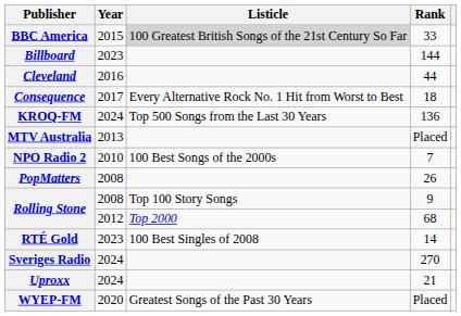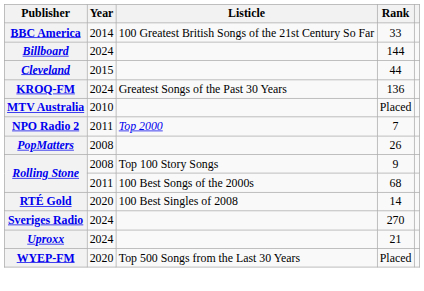 <table class="wikitable sortable plainrowheaders" style="text-align:center">
 <tr>
 <th scope="col">Publisher</th>
 <th scope="col">Year</th>
 <th scope="col">Listicle</th>
 <th scope="col">Rank</th>
 <th scope="col" class="unsortable"></th>
 </tr>
 <tr>
 <th scope="row"><a href='#'>BBC America</a></th>
-<td>2015</td>
-<td style="background: lightgrey; text-align:left;">100 Greatest British Songs of the 21st Century So Far</td>
+<td>2014</td>
+<td style="text-align:left;">100 Greatest British Songs of the 21st Century So Far</td>
 <td>33</td>
 <td></td>
 </tr>
 <tr>
 <th scope="row"><em><a href='#'>Billboard</a></em></th>
-<td>2023</td>
+<td>2024</td>
 <td style="text-align:left;"></td>
 <td>144</td>
 <td></td>
 </tr>
 <tr>
 <th scope="row"><em><a href='#'>Cleveland</a></em></th>
-<td>2016</td>
+<td>2015</td>
 <td style="text-align:left;"></td>
 <td>44</td>
 <td></td>
 </tr>
 <tr>
-<th scope="row"><em><a href='#'>Consequence</a></em></th>
-<td>2017</td>
-<td style="text-align: left;">Every Alternative Rock No. 1 Hit from Worst to Best</td>
-<td>18</td>
-<td></td>
-</tr>
-<tr>
 <th scope="row"><a href='#'>KROQ-FM</a></th>
 <td>2024</td>
-<td style="text-align:left;">Top 500 Songs from the Last 30 Years</td>
+<td style="text-align:left;">Greatest Songs of the Past 30 Years</td>
 <td>136</td>
 <td></td>
 </tr>
 <tr>
 <th scope="row"><a href='#'>MTV Australia</a></th>
-<td>2013</td>
+<td>2010</td>
 <td style="text-align:left;"></td>
 <td>Placed</td>
 <td></td>
 </tr>
 <tr>
 <th scope="row"><a href='#'>NPO Radio 2</a></th>
-<td>2010</td>
-<td style="text-align:left;">100 Best Songs of the 2000s</td>
+<td>2011</td>
+<td style="text-align:left;"><em><a href='#'>Top 2000</a></em></td>
 <td>7</td>
 <td></td>
 </tr>
 <tr>
 <th scope="row"><em><a href='#'>PopMatters</a></em></th>
 <td>2008</td>
 <td style="text-align:left;"></td>
 <td>26</td>
 <td></td>
 </tr>
 <tr>
 <th rowspan="2" scope="row"><em><a href='#'>Rolling Stone</a></em></th>
 <td>2008</td>
 <td style="text-align:left;">Top 100 Story Songs</td>
 <td>9</td>
 <td></td>
 </tr>
 <tr>
-<td>2012</td>
-<td style="text-align:left;"><em><a href='#'>Top 2000</a></em></td>
+<td>2011</td>
+<td style="text-align:left;">100 Best Songs of the 2000s</td>
 <td>68</td>
 <td></td>
 </tr>
 <tr>
 <th scope="row"><a href='#'>RTÉ Gold</a></th>
-<td>2023</td>
+<td>2020</td>
 <td style="text-align:left;">100 Best Singles of 2008</td>
 <td>14</td>
 <td></td>
 </tr>
 <tr>
 <th scope="row"><a href='#'>Sveriges Radio</a></th>
 <td>2024</td>
 <td style="text-align:left;"></td>
 <td>270</td>
 <td></td>
 </tr>
 <tr>
 <th scope="row"><em><a href='#'>Uproxx</a></em></th>
 <td>2024</td>
 <td style="text-align:left;"></td>
 <td>21</td>
 <td></td>
 </tr>
 <tr>
 <th scope="row"><a href='#'>WYEP-FM</a></th>
 <td>2020</td>
-<td style="text-align:left;">Greatest Songs of the Past 30 Years</td>
+<td style="text-align:left;">Top 500 Songs from the Last 30 Years</td>
 <td>Placed</td>
 <td></td>
 </tr>
 </table>
